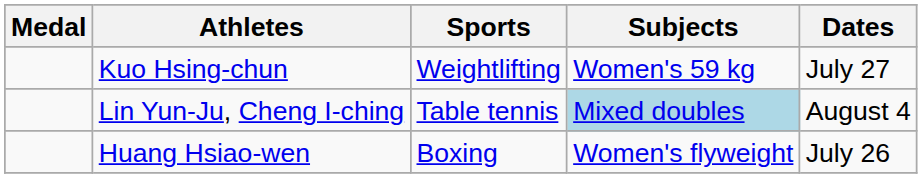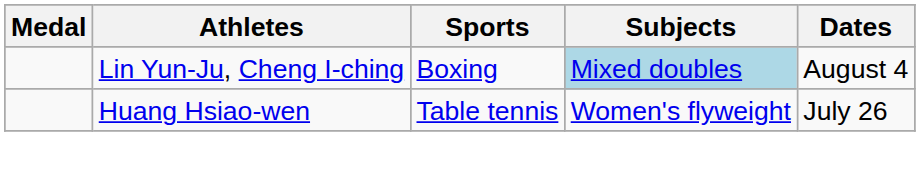 <table class="wikitable sortable" style="font-size:95%">
 <tr>
 <th>Medal</th>
 <th>Athletes</th>
 <th>Sports</th>
 <th>Subjects</th>
 <th>Dates</th>
 </tr>
 <tr>
 <td></td>
-<td><a href='#'>Kuo Hsing-chun</a></td>
-<td><a href='#'>Weightlifting</a></td>
-<td><a href='#'>Women's 59 kg</a></td>
-<td>July 27</td>
-</tr>
-<tr>
-<td></td>
 <td><a href='#'>Lin Yun-Ju</a>, <a href='#'>Cheng I-ching</a></td>
-<td><a href='#'>Table tennis</a></td>
+<td><a href='#'>Boxing</a></td>
 <td style="background: lightblue;"><a href='#'>Mixed doubles</a></td>
 <td>August 4</td>
 </tr>
 <tr>
 <td></td>
 <td><a href='#'>Huang Hsiao-wen</a></td>
-<td><a href='#'>Boxing</a></td>
+<td><a href='#'>Table tennis</a></td>
 <td><a href='#'>Women's flyweight</a></td>
 <td>July 26</td>
 </tr>
 </table>
